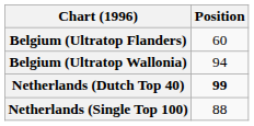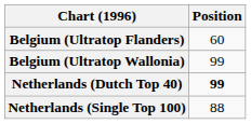 <table class="wikitable sortable plainrowheaders" style="text-align:center">
 <tr>
 <th scope="col">Chart (1996)</th>
 <th scope="col">Position</th>
 </tr>
 <tr>
 <th scope="row">Belgium (Ultratop Flanders)</th>
 <td>60</td>
 </tr>
 <tr>
 <th scope="row">Belgium (Ultratop Wallonia)</th>
-<td>94</td>
+<td>99</td>
 </tr>
 <tr>
 <th scope="row">Netherlands (Dutch Top 40)</th>
 <td><strong>99</strong></td>
 </tr>
 <tr>
 <th scope="row">Netherlands (Single Top 100)</th>
 <td>88</td>
 </tr>
 </table>
